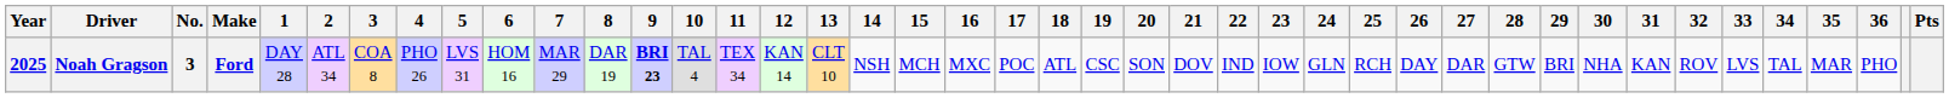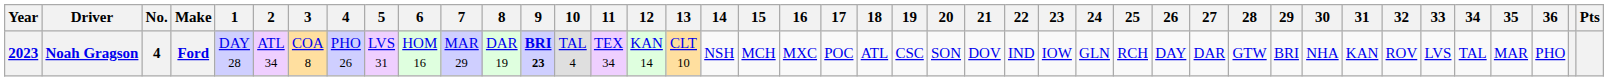 <table class="wikitable" style="text-align:center; font-size:75%">
 <tr>
 <th>Year</th>
 <th>Driver</th>
 <th>No.</th>
 <th>Make</th>
 <th>1</th>
 <th>2</th>
 <th>3</th>
 <th>4</th>
 <th>5</th>
 <th>6</th>
 <th>7</th>
 <th>8</th>
 <th>9</th>
 <th>10</th>
 <th>11</th>
 <th>12</th>
 <th>13</th>
 <th>14</th>
 <th>15</th>
 <th>16</th>
 <th>17</th>
 <th>18</th>
 <th>19</th>
 <th>20</th>
 <th>21</th>
 <th>22</th>
 <th>23</th>
 <th>24</th>
 <th>25</th>
 <th>26</th>
 <th>27</th>
 <th>28</th>
 <th>29</th>
 <th>30</th>
 <th>31</th>
 <th>32</th>
 <th>33</th>
 <th>34</th>
 <th>35</th>
 <th>36</th>
 <th></th>
 <th>Pts</th>
 </tr>
 <tr>
-<th><a href='#'>2025</a></th>
+<th><a href='#'>2023</a></th>
 <th><a href='#'>Noah Gragson</a></th>
-<th>3</th>
+<th>4</th>
 <th><a href='#'>Ford</a></th>
 <td style="background:#CFCFFF;"><a href='#'>DAY</a><br><small>28</small></td>
 <td style="background:#EFCFFF;"><a href='#'>ATL</a><br><small>34</small></td>
 <td style="background:#FFDF9F;"><a href='#'>COA</a> <br><small>8</small></td>
 <td style="background:#CFCFFF;"><a href='#'>PHO</a><br><small>26</small></td>
 <td style="background:#EFCFFF;"><a href='#'>LVS</a><br><small>31</small></td>
 <td style="background:#DFFFDF;"><a href='#'>HOM</a><br><small>16</small></td>
 <td style="background:#CFCFFF;"><a href='#'>MAR</a><br><small>29</small></td>
 <td style="background:#DFFFDF;"><a href='#'>DAR</a><br><small>19</small></td>
 <td style="background:#CFCFFF;"><strong><a href='#'>BRI</a><br><small>23</small></strong></td>
 <td style="background:#DFDFDF;"><a href='#'>TAL</a><br><small>4</small></td>
 <td style="background:#EFCFFF;"><a href='#'>TEX</a><br><small>34</small></td>
 <td style="background:#DFFFDF;"><a href='#'>KAN</a><br><small>14</small></td>
 <td style="background:#FFDF9F;"><a href='#'>CLT</a><br><small>10</small></td>
 <td><a href='#'>NSH</a></td>
 <td><a href='#'>MCH</a></td>
 <td><a href='#'>MXC</a></td>
 <td><a href='#'>POC</a></td>
 <td><a href='#'>ATL</a></td>
 <td><a href='#'>CSC</a></td>
 <td><a href='#'>SON</a></td>
 <td><a href='#'>DOV</a></td>
 <td><a href='#'>IND</a></td>
 <td><a href='#'>IOW</a></td>
 <td><a href='#'>GLN</a></td>
 <td><a href='#'>RCH</a></td>
 <td><a href='#'>DAY</a></td>
 <td><a href='#'>DAR</a></td>
 <td><a href='#'>GTW</a></td>
 <td><a href='#'>BRI</a></td>
 <td><a href='#'>NHA</a></td>
 <td><a href='#'>KAN</a></td>
 <td><a href='#'>ROV</a></td>
 <td><a href='#'>LVS</a></td>
 <td><a href='#'>TAL</a></td>
 <td><a href='#'>MAR</a></td>
 <td><a href='#'>PHO</a></td>
 <th></th>
 <th></th>
 </tr>
 </table>
